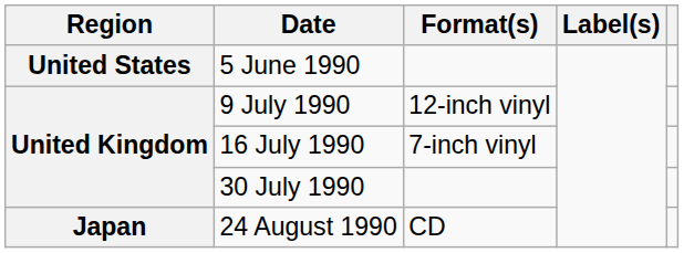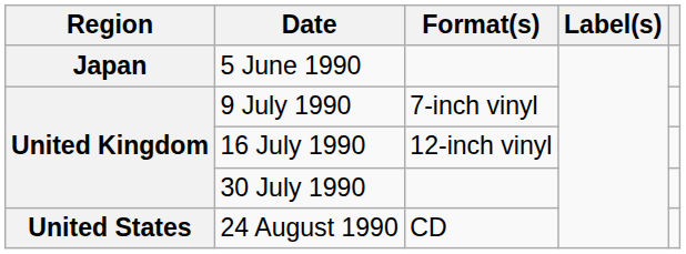 <table class="wikitable plainrowheaders">
 <tr>
 <th scope="col">Region</th>
 <th scope="col">Date</th>
 <th scope="col">Format(s)</th>
 <th scope="col">Label(s)</th>
 <th scope="col"></th>
 </tr>
 <tr>
-<th scope="row">United States</th>
+<th scope="row">Japan</th>
 <td>5 June 1990</td>
 <td></td>
 <td rowspan="5"></td>
 <td></td>
 </tr>
 <tr>
 <th scope="row" rowspan="3">United Kingdom</th>
 <td>9 July 1990</td>
-<td>12-inch vinyl</td>
+<td>7-inch vinyl</td>
 <td></td>
 </tr>
 <tr>
 <td>16 July 1990</td>
-<td>7-inch vinyl</td>
+<td>12-inch vinyl</td>
 <td></td>
 </tr>
 <tr>
 <td>30 July 1990</td>
 <td></td>
 <td></td>
 </tr>
 <tr>
-<th scope="row">Japan</th>
+<th scope="row">United States</th>
 <td>24 August 1990</td>
 <td>CD</td>
 <td></td>
 </tr>
 </table>
